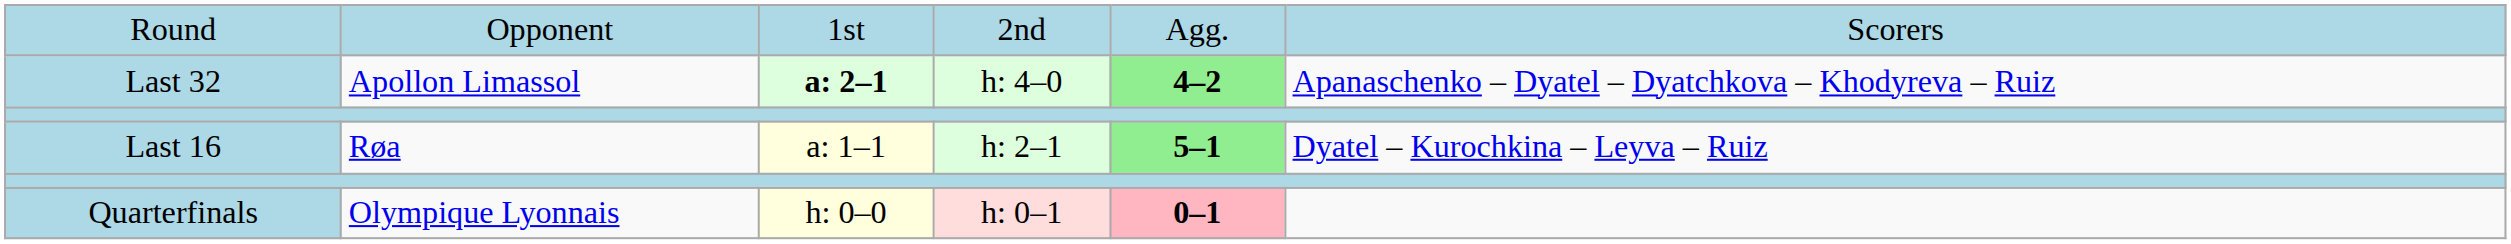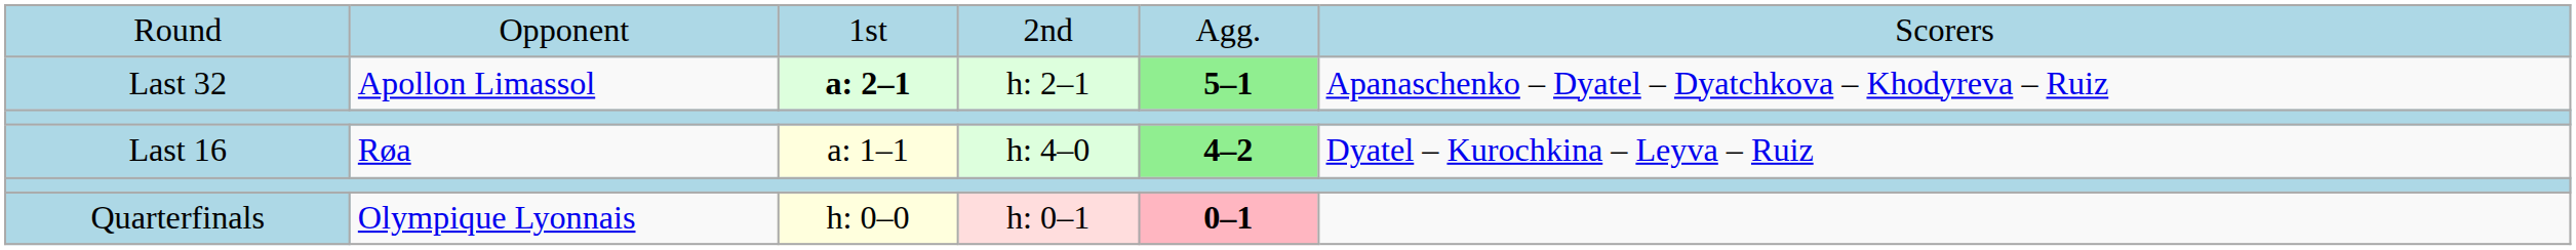 <table class="wikitable" style="text-align:center">
 <tr bgcolor=lightblue>
 <td width=160px>Round</td>
 <td width=200px>Opponent</td>
 <td width=80px>1st</td>
 <td width=80px>2nd</td>
 <td width=80px>Agg.</td>
 <td width=600px>Scorers</td>
 </tr>
 <tr>
 <td bgcolor=lightblue>Last 32</td>
 <td align=left> <a href='#'>Apollon Limassol</a></td>
 <td bgcolor="#ddffdd"><strong>a: 2–1</strong></td>
-<td bgcolor="#ddffdd">h: 4–0</td>
-<td bgcolor=lightgreen><strong>4–2</strong></td>
+<td bgcolor="#ddffdd">h: 2–1</td>
+<td bgcolor=lightgreen><strong>5–1</strong></td>
 <td align=left><a href='#'>Apanaschenko</a> – <a href='#'>Dyatel</a> – <a href='#'>Dyatchkova</a> – <a href='#'>Khodyreva</a> – <a href='#'>Ruiz</a></td>
 </tr>
 <tr bgcolor=lightblue>
 <td colspan=6></td>
 </tr>
 <tr>
 <td bgcolor=lightblue>Last 16</td>
 <td align=left> <a href='#'>Røa</a></td>
 <td bgcolor="#ffffdd">a: 1–1</td>
-<td bgcolor="#ddffdd">h: 2–1</td>
-<td bgcolor=lightgreen><strong>5–1</strong></td>
+<td bgcolor="#ddffdd">h: 4–0</td>
+<td bgcolor=lightgreen><strong>4–2</strong></td>
 <td align=left><a href='#'>Dyatel</a> – <a href='#'>Kurochkina</a> – <a href='#'>Leyva</a> – <a href='#'>Ruiz</a></td>
 </tr>
 <tr bgcolor=lightblue>
 <td colspan=6></td>
 </tr>
 <tr>
 <td bgcolor=lightblue>Quarterfinals</td>
 <td align=left> <a href='#'>Olympique Lyonnais</a></td>
 <td bgcolor="#ffffdd">h: 0–0</td>
 <td bgcolor="#ffdddd">h: 0–1</td>
 <td bgcolor=lightpink><strong>0–1</strong></td>
 <td></td>
 </tr>
 </table>
